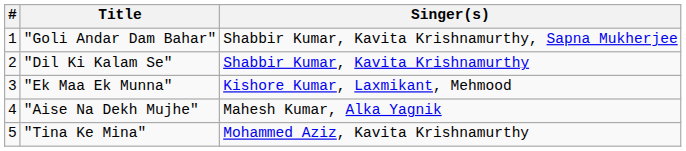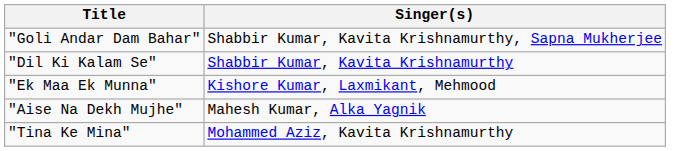 <table class="wikitable" style="font-size:95%;">
 <tr>
-<th>#</th>
 <th>Title</th>
 <th>Singer(s)</th>
 </tr>
 <tr>
-<td>1</td>
 <td>"Goli Andar Dam Bahar"</td>
 <td>Shabbir Kumar, Kavita Krishnamurthy, <a href='#'>Sapna Mukherjee</a></td>
 </tr>
 <tr>
-<td>2</td>
 <td>"Dil Ki Kalam Se"</td>
 <td><a href='#'>Shabbir Kumar</a>, <a href='#'>Kavita Krishnamurthy</a></td>
 </tr>
 <tr>
-<td>3</td>
 <td>"Ek Maa Ek Munna"</td>
 <td><a href='#'>Kishore Kumar</a>, <a href='#'>Laxmikant</a>, Mehmood</td>
 </tr>
 <tr>
-<td>4</td>
 <td>"Aise Na Dekh Mujhe"</td>
 <td>Mahesh Kumar, <a href='#'>Alka Yagnik</a></td>
 </tr>
 <tr>
-<td>5</td>
 <td>"Tina Ke Mina"</td>
 <td><a href='#'>Mohammed Aziz</a>, Kavita Krishnamurthy</td>
 </tr>
 </table>
